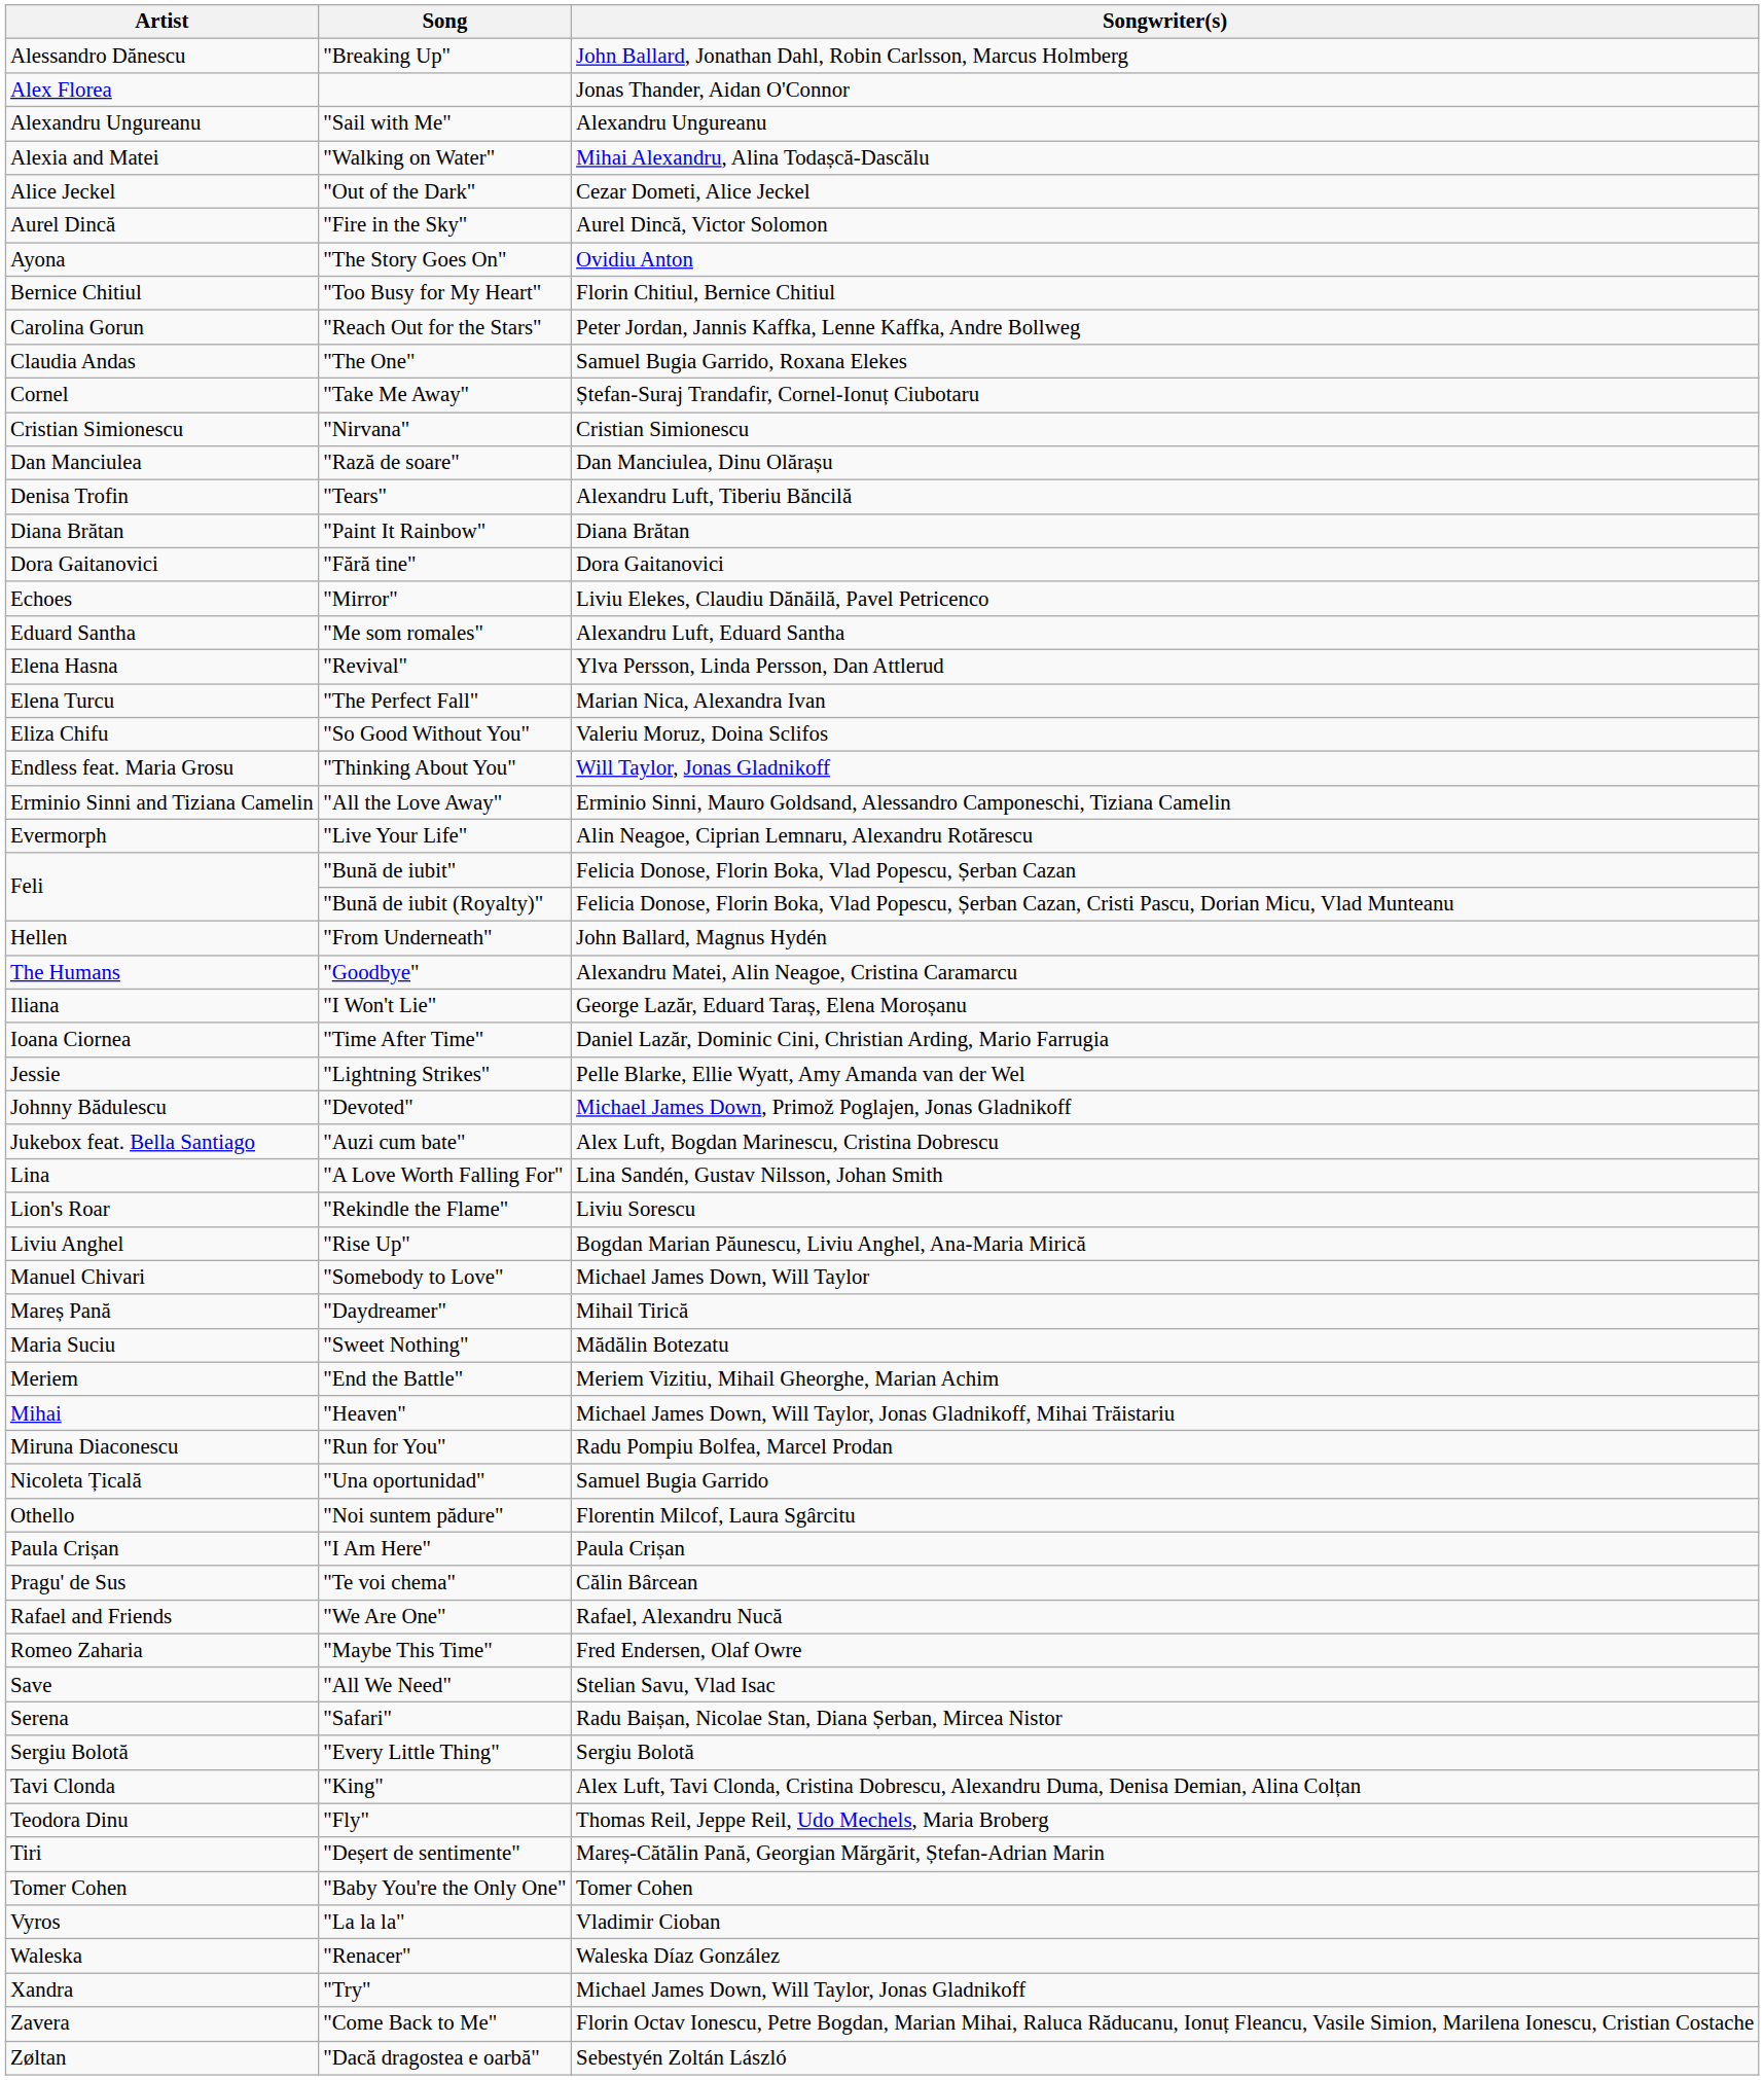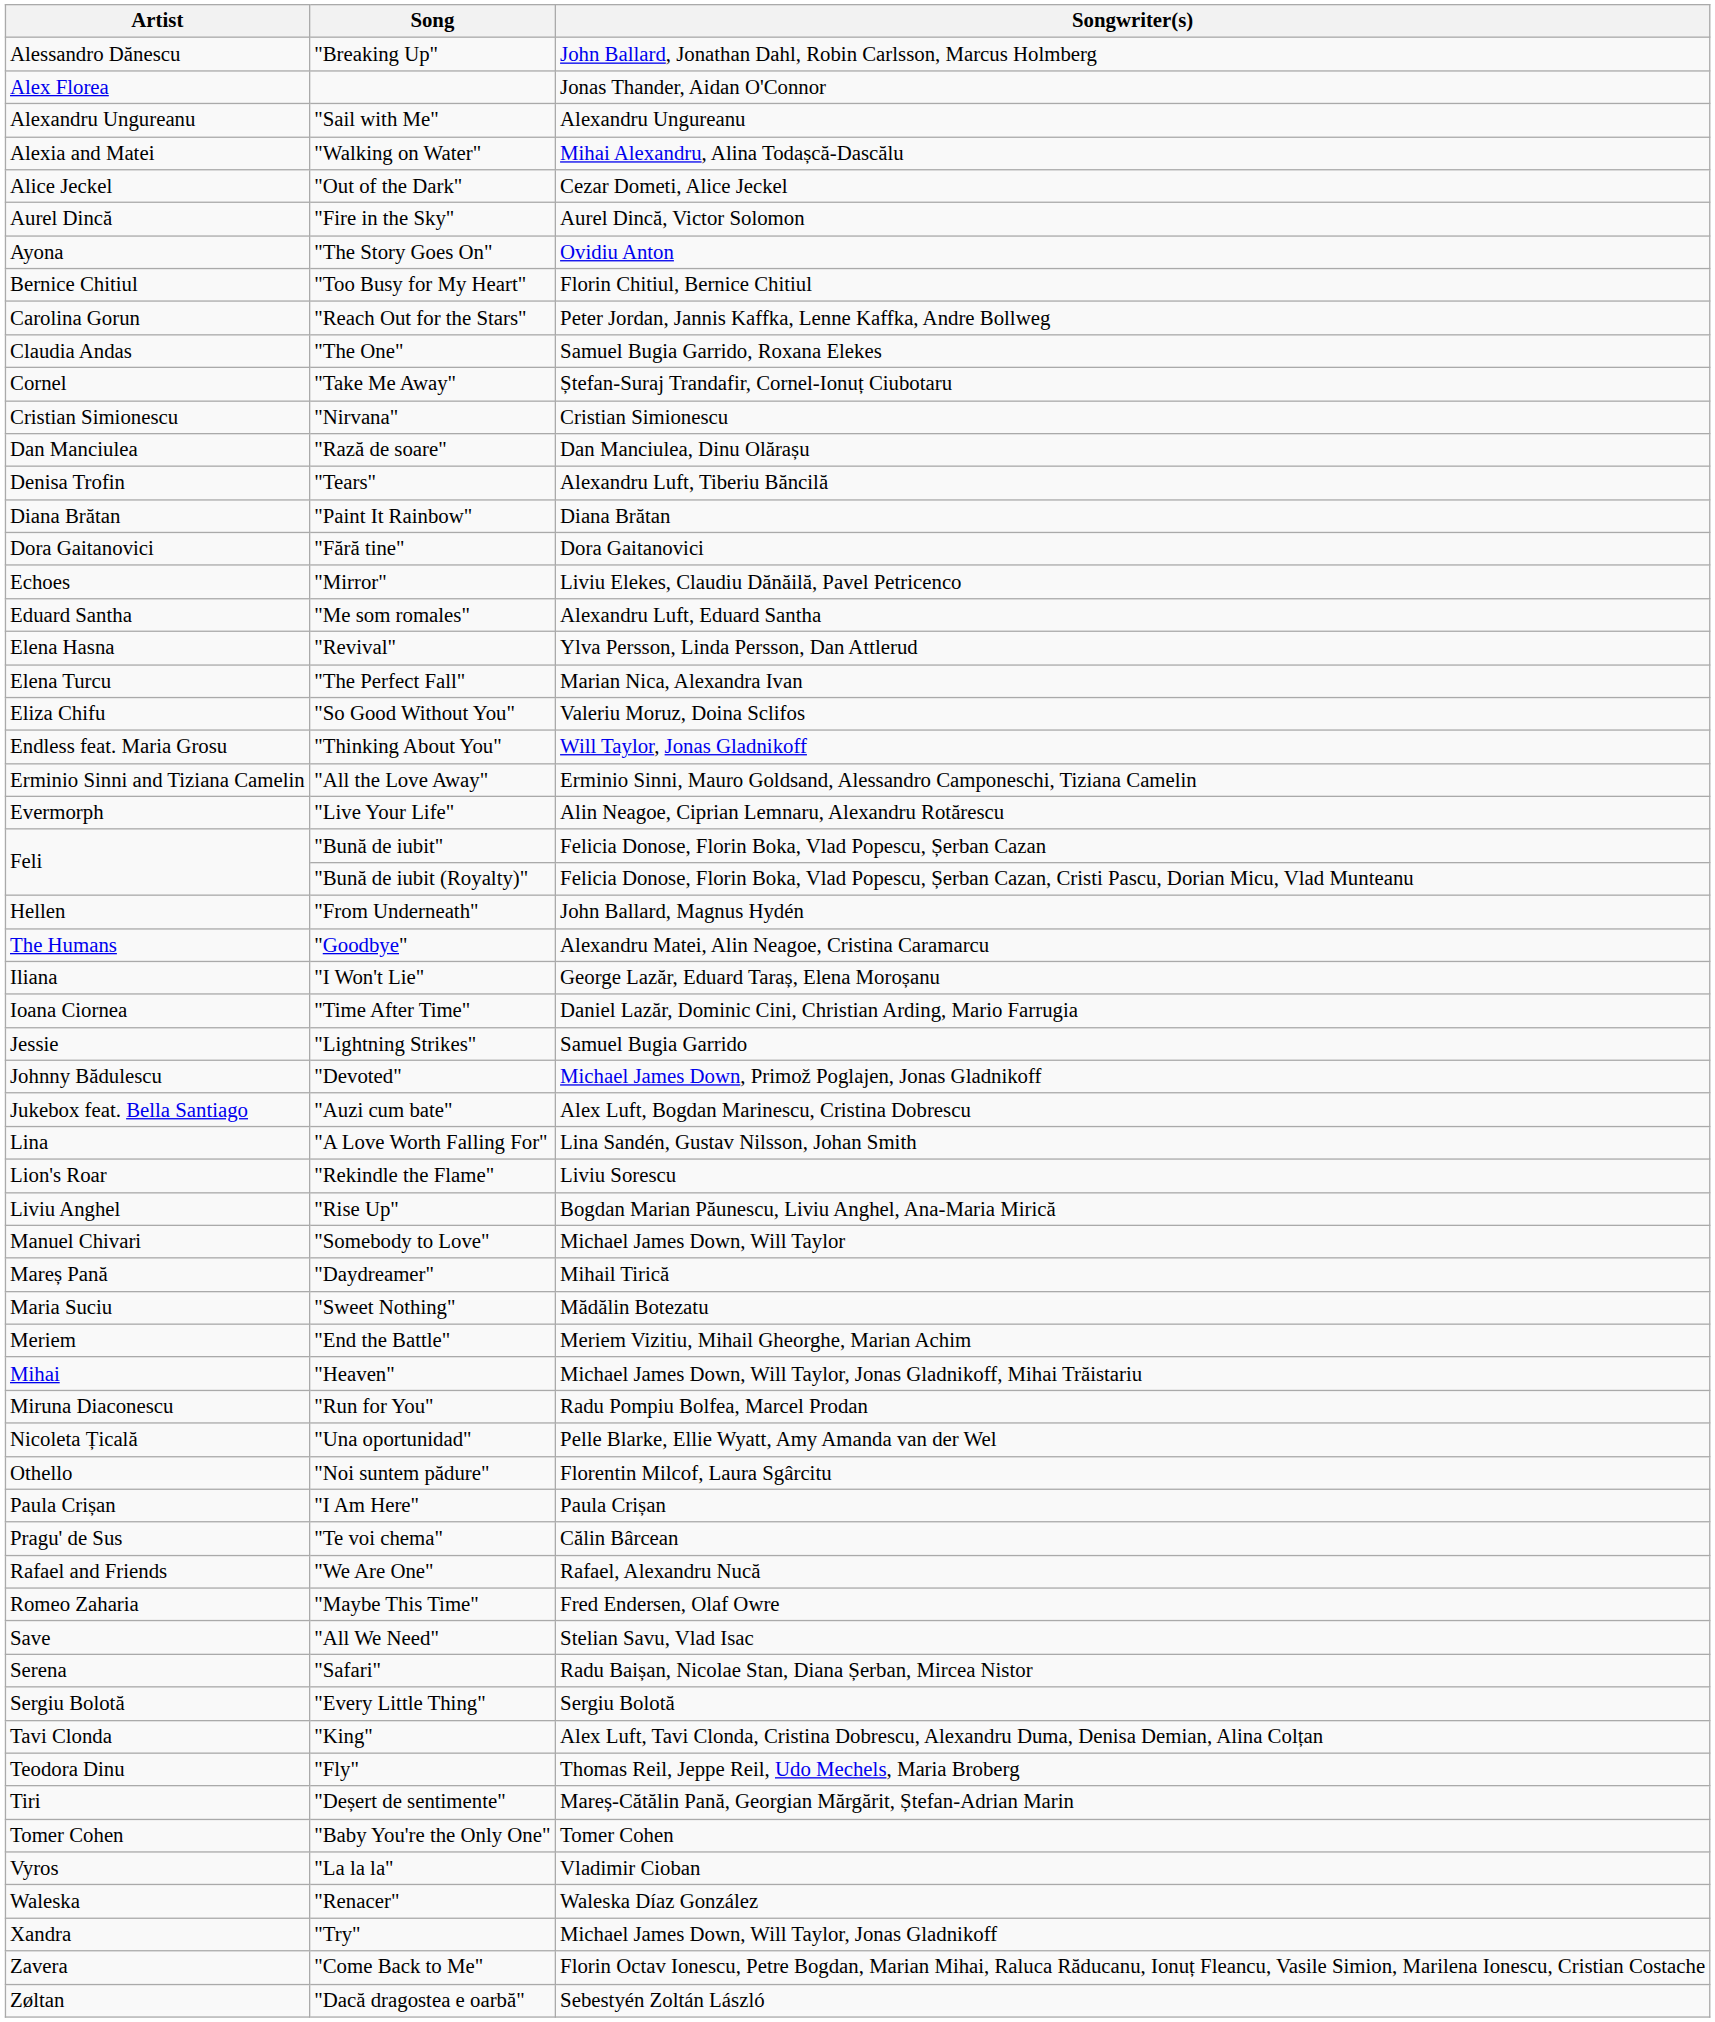 <table class="sortable wikitable" style="margin: 1em auto 1em auto">
 <tr>
 <th>Artist</th>
 <th>Song</th>
 <th>Songwriter(s)</th>
 </tr>
 <tr>
 <td>Alessandro Dănescu</td>
 <td>"Breaking Up"</td>
 <td><a href='#'>John Ballard</a>, Jonathan Dahl, Robin Carlsson, Marcus Holmberg</td>
 </tr>
 <tr>
 <td><a href='#'>Alex Florea</a></td>
 <td></td>
 <td>Jonas Thander, Aidan O'Connor</td>
 </tr>
 <tr>
 <td>Alexandru Ungureanu</td>
 <td>"Sail with Me"</td>
 <td>Alexandru Ungureanu</td>
 </tr>
 <tr>
 <td>Alexia and Matei</td>
 <td>"Walking on Water"</td>
 <td><a href='#'>Mihai Alexandru</a>, Alina Todașcă-Dascălu</td>
 </tr>
 <tr>
 <td>Alice Jeckel</td>
 <td>"Out of the Dark"</td>
 <td>Cezar Dometi, Alice Jeckel</td>
 </tr>
 <tr>
 <td>Aurel Dincă</td>
 <td>"Fire in the Sky"</td>
 <td>Aurel Dincă, Victor Solomon</td>
 </tr>
 <tr>
 <td>Ayona</td>
 <td>"The Story Goes On"</td>
 <td><a href='#'>Ovidiu Anton</a></td>
 </tr>
 <tr>
 <td>Bernice Chitiul</td>
 <td>"Too Busy for My Heart"</td>
 <td>Florin Chitiul, Bernice Chitiul</td>
 </tr>
 <tr>
 <td>Carolina Gorun</td>
 <td>"Reach Out for the Stars"</td>
 <td>Peter Jordan, Jannis Kaffka, Lenne Kaffka, Andre Bollweg</td>
 </tr>
 <tr>
 <td>Claudia Andas</td>
 <td>"The One"</td>
 <td>Samuel Bugia Garrido, Roxana Elekes</td>
 </tr>
 <tr>
 <td>Cornel</td>
 <td>"Take Me Away"</td>
 <td>Ștefan-Suraj Trandafir, Cornel-Ionuț Ciubotaru</td>
 </tr>
 <tr>
 <td>Cristian Simionescu</td>
 <td>"Nirvana"</td>
 <td>Cristian Simionescu</td>
 </tr>
 <tr>
 <td>Dan Manciulea</td>
 <td>"Rază de soare"</td>
 <td>Dan Manciulea, Dinu Olărașu</td>
 </tr>
 <tr>
 <td>Denisa Trofin</td>
 <td>"Tears"</td>
 <td>Alexandru Luft, Tiberiu Băncilă</td>
 </tr>
 <tr>
 <td>Diana Brătan</td>
 <td>"Paint It Rainbow"</td>
 <td>Diana Brătan</td>
 </tr>
 <tr>
 <td>Dora Gaitanovici</td>
 <td>"Fără tine"</td>
 <td>Dora Gaitanovici</td>
 </tr>
 <tr>
 <td>Echoes</td>
 <td>"Mirror"</td>
 <td>Liviu Elekes, Claudiu Dănăilă, Pavel Petricenco</td>
 </tr>
 <tr>
 <td>Eduard Santha</td>
 <td>"Me som romales"</td>
 <td>Alexandru Luft, Eduard Santha</td>
 </tr>
 <tr>
 <td>Elena Hasna</td>
 <td>"Revival"</td>
 <td>Ylva Persson, Linda Persson, Dan Attlerud</td>
 </tr>
 <tr>
 <td>Elena Turcu</td>
 <td>"The Perfect Fall"</td>
 <td>Marian Nica, Alexandra Ivan</td>
 </tr>
 <tr>
 <td>Eliza Chifu</td>
 <td>"So Good Without You"</td>
 <td>Valeriu Moruz, Doina Sclifos</td>
 </tr>
 <tr>
 <td>Endless feat. Maria Grosu</td>
 <td>"Thinking About You"</td>
 <td><a href='#'>Will Taylor</a>, <a href='#'>Jonas Gladnikoff</a></td>
 </tr>
 <tr>
 <td>Erminio Sinni and Tiziana Camelin</td>
 <td>"All the Love Away"</td>
 <td>Erminio Sinni, Mauro Goldsand, Alessandro Camponeschi, Tiziana Camelin</td>
 </tr>
 <tr>
 <td>Evermorph</td>
 <td>"Live Your Life"</td>
 <td>Alin Neagoe, Ciprian Lemnaru, Alexandru Rotărescu</td>
 </tr>
 <tr>
 <td rowspan="2">Feli</td>
 <td>"Bună de iubit"</td>
 <td>Felicia Donose, Florin Boka, Vlad Popescu, Șerban Cazan</td>
 </tr>
 <tr>
 <td>"Bună de iubit (Royalty)"</td>
 <td>Felicia Donose, Florin Boka, Vlad Popescu, Șerban Cazan, Cristi Pascu, Dorian Micu, Vlad Munteanu</td>
 </tr>
 <tr>
 <td>Hellen</td>
 <td>"From Underneath"</td>
 <td>John Ballard, Magnus Hydén</td>
 </tr>
 <tr>
 <td data-sort-value="Humans, The"><a href='#'>The Humans</a></td>
 <td>"<a href='#'>Goodbye</a>"</td>
 <td>Alexandru Matei, Alin Neagoe, Cristina Caramarcu</td>
 </tr>
 <tr>
 <td>Iliana</td>
 <td>"I Won't Lie"</td>
 <td>George Lazăr, Eduard Taraș, Elena Moroșanu</td>
 </tr>
 <tr>
 <td>Ioana Ciornea</td>
 <td>"Time After Time"</td>
 <td>Daniel Lazăr, Dominic Cini, Christian Arding, Mario Farrugia</td>
 </tr>
 <tr>
 <td>Jessie</td>
 <td>"Lightning Strikes"</td>
-<td>Pelle Blarke, Ellie Wyatt, Amy Amanda van der Wel</td>
+<td>Samuel Bugia Garrido</td>
 </tr>
 <tr>
 <td>Johnny Bădulescu</td>
 <td>"Devoted"</td>
 <td><a href='#'>Michael James Down</a>, Primož Poglajen, Jonas Gladnikoff</td>
 </tr>
 <tr>
 <td>Jukebox feat. <a href='#'>Bella Santiago</a></td>
 <td>"Auzi cum bate"</td>
 <td>Alex Luft, Bogdan Marinescu, Cristina Dobrescu</td>
 </tr>
 <tr>
 <td>Lina</td>
 <td>"A Love Worth Falling For"</td>
 <td>Lina Sandén, Gustav Nilsson, Johan Smith</td>
 </tr>
 <tr>
 <td>Lion's Roar</td>
 <td>"Rekindle the Flame"</td>
 <td>Liviu Sorescu</td>
 </tr>
 <tr>
 <td>Liviu Anghel</td>
 <td>"Rise Up"</td>
 <td>Bogdan Marian Păunescu, Liviu Anghel, Ana-Maria Mirică</td>
 </tr>
 <tr>
 <td>Manuel Chivari</td>
 <td>"Somebody to Love"</td>
 <td>Michael James Down, Will Taylor</td>
 </tr>
 <tr>
 <td>Mareș Pană</td>
 <td>"Daydreamer"</td>
 <td>Mihail Tirică</td>
 </tr>
 <tr>
 <td>Maria Suciu</td>
 <td>"Sweet Nothing"</td>
 <td>Mădălin Botezatu</td>
 </tr>
 <tr>
 <td>Meriem</td>
 <td>"End the Battle"</td>
 <td>Meriem Vizitiu, Mihail Gheorghe, Marian Achim</td>
 </tr>
 <tr>
 <td><a href='#'>Mihai</a></td>
 <td>"Heaven"</td>
 <td>Michael James Down, Will Taylor, Jonas Gladnikoff, Mihai Trăistariu</td>
 </tr>
 <tr>
 <td>Miruna Diaconescu</td>
 <td>"Run for You"</td>
 <td>Radu Pompiu Bolfea, Marcel Prodan</td>
 </tr>
 <tr>
 <td>Nicoleta Țicală</td>
 <td>"Una oportunidad"</td>
-<td>Samuel Bugia Garrido</td>
+<td>Pelle Blarke, Ellie Wyatt, Amy Amanda van der Wel</td>
 </tr>
 <tr>
 <td>Othello</td>
 <td>"Noi suntem pădure"</td>
 <td>Florentin Milcof, Laura Sgârcitu</td>
 </tr>
 <tr>
 <td>Paula Crișan</td>
 <td>"I Am Here"</td>
 <td>Paula Crișan</td>
 </tr>
 <tr>
 <td>Pragu' de Sus</td>
 <td>"Te voi chema"</td>
 <td>Călin Bârcean</td>
 </tr>
 <tr>
 <td>Rafael and Friends</td>
 <td>"We Are One"</td>
 <td>Rafael, Alexandru Nucă</td>
 </tr>
 <tr>
 <td>Romeo Zaharia</td>
 <td>"Maybe This Time"</td>
 <td>Fred Endersen, Olaf Owre</td>
 </tr>
 <tr>
 <td>Save</td>
 <td>"All We Need"</td>
 <td>Stelian Savu, Vlad Isac</td>
 </tr>
 <tr>
 <td>Serena</td>
 <td>"Safari"</td>
 <td>Radu Baișan, Nicolae Stan, Diana Șerban, Mircea Nistor</td>
 </tr>
 <tr>
 <td>Sergiu Bolotă</td>
 <td>"Every Little Thing"</td>
 <td>Sergiu Bolotă</td>
 </tr>
 <tr>
 <td>Tavi Clonda</td>
 <td>"King"</td>
 <td>Alex Luft, Tavi Clonda, Cristina Dobrescu, Alexandru Duma, Denisa Demian, Alina Colțan</td>
 </tr>
 <tr>
 <td>Teodora Dinu</td>
 <td>"Fly"</td>
 <td>Thomas Reil, Jeppe Reil, <a href='#'>Udo Mechels</a>, Maria Broberg</td>
 </tr>
 <tr>
 <td>Tiri</td>
 <td>"Deșert de sentimente"</td>
 <td>Mareș-Cătălin Pană, Georgian Mărgărit, Ștefan-Adrian Marin</td>
 </tr>
 <tr>
 <td>Tomer Cohen</td>
 <td>"Baby You're the Only One"</td>
 <td>Tomer Cohen</td>
 </tr>
 <tr>
 <td>Vyros</td>
 <td>"La la la"</td>
 <td>Vladimir Cioban</td>
 </tr>
 <tr>
 <td>Waleska</td>
 <td>"Renacer"</td>
 <td>Waleska Díaz González</td>
 </tr>
 <tr>
 <td>Xandra</td>
 <td>"Try"</td>
 <td>Michael James Down, Will Taylor, Jonas Gladnikoff</td>
 </tr>
 <tr>
 <td>Zavera</td>
 <td>"Come Back to Me"</td>
 <td>Florin Octav Ionescu, Petre Bogdan, Marian Mihai, Raluca Răducanu, Ionuț Fleancu, Vasile Simion, Marilena Ionescu, Cristian Costache</td>
 </tr>
 <tr>
 <td>Zøltan</td>
 <td>"Dacă dragostea e oarbă"</td>
 <td>Sebestyén Zoltán László</td>
 </tr>
 </table>
